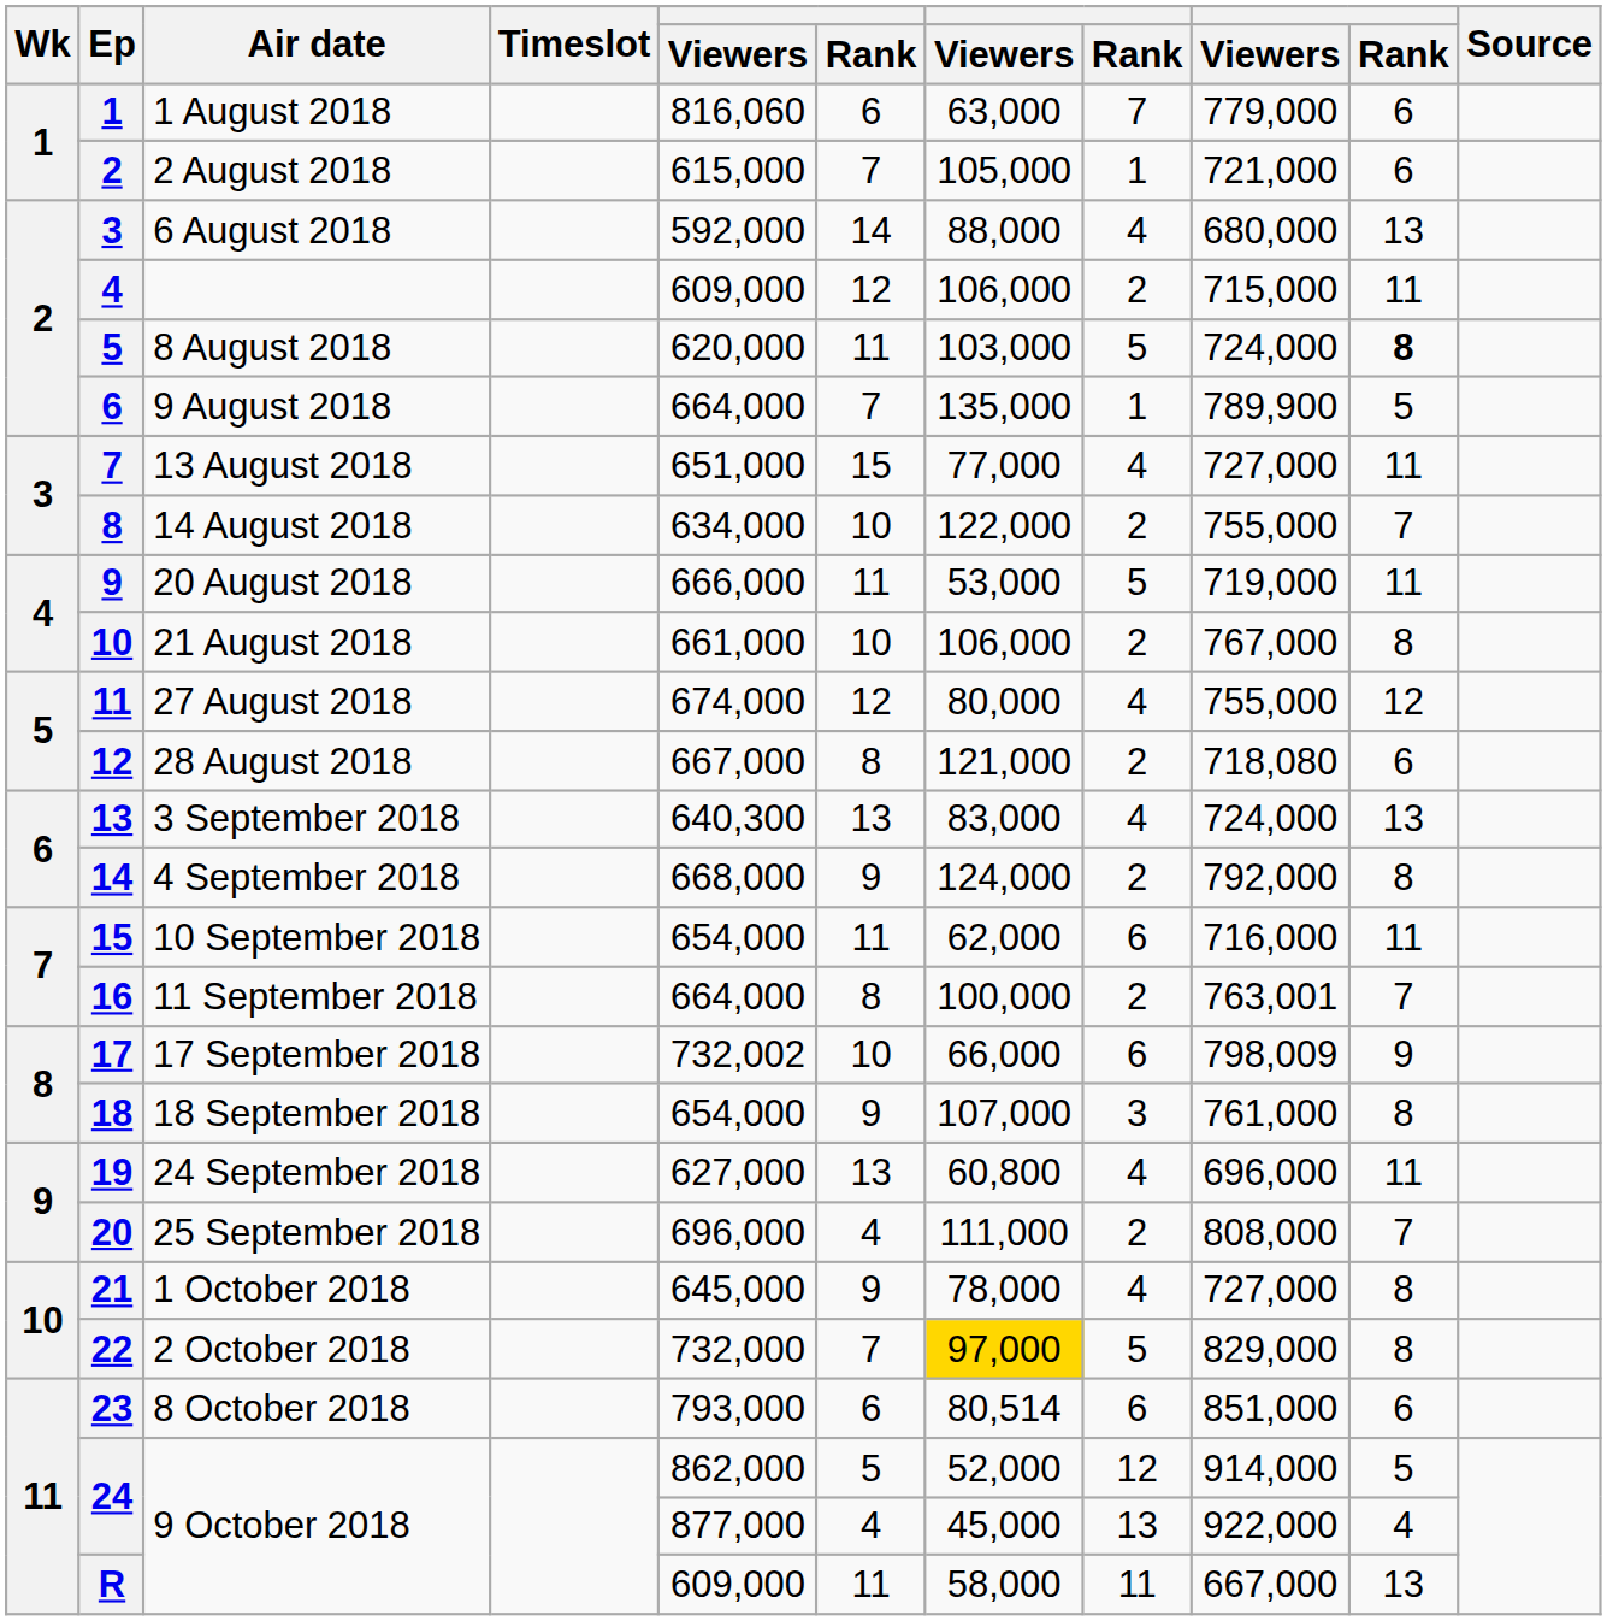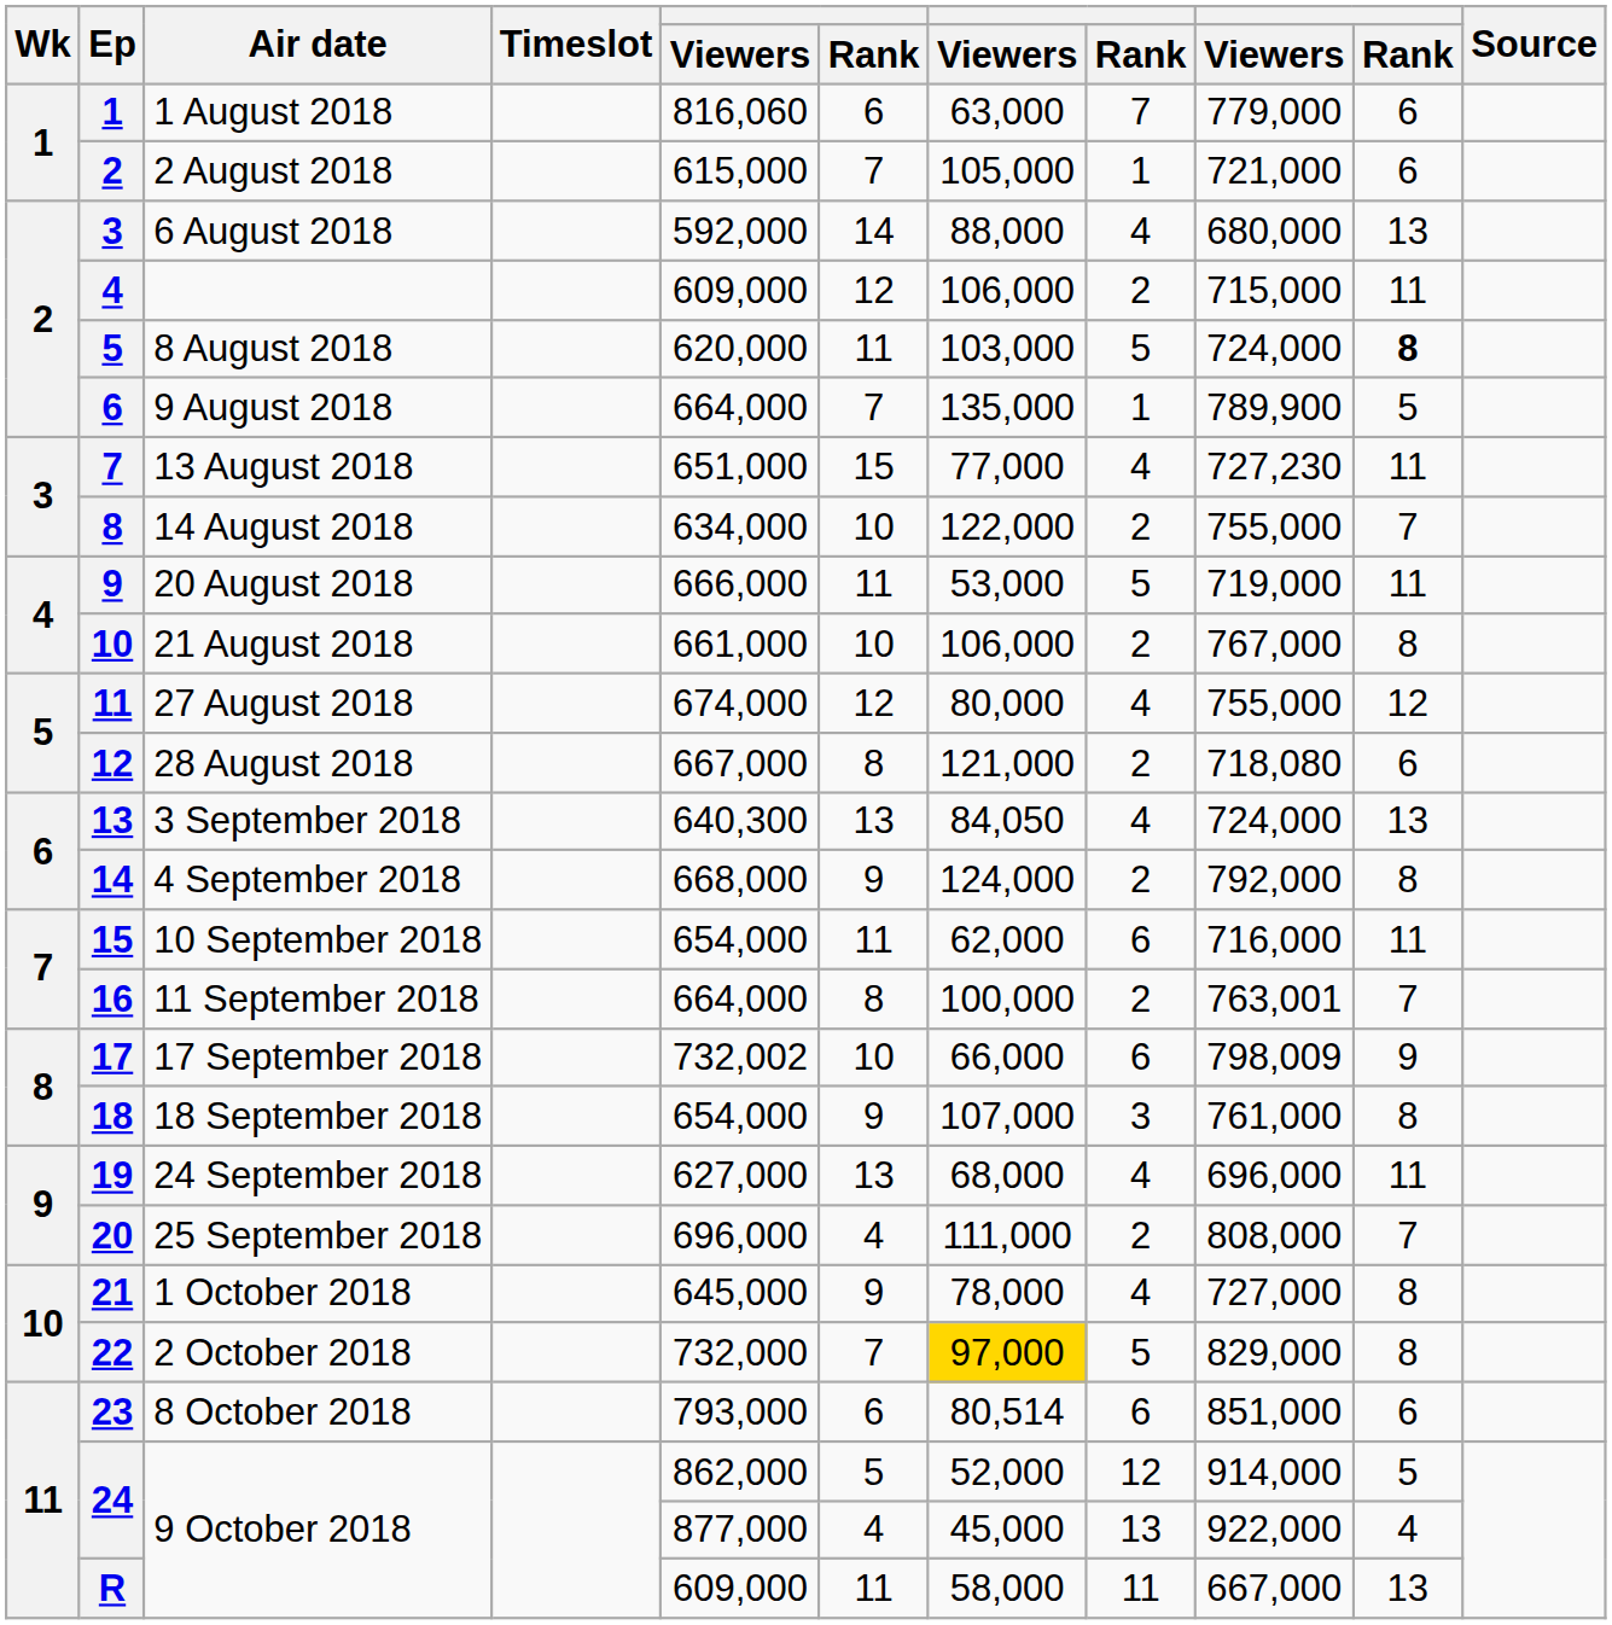 <table class="wikitable nowrap" style="text-align:center; font-size:90%; line-height:16px;">
 <tr>
 <th rowspan="2">Wk</th>
 <th rowspan="2">Ep</th>
 <th rowspan="2" class="unsortable">Air date</th>
 <th rowspan="2" class="unsortable">Timeslot</th>
 <th colspan="2"></th>
 <th colspan="2"></th>
 <th colspan="2"></th>
 <th rowspan="2">Source</th>
 </tr>
 <tr>
 <th>Viewers</th>
 <th>Rank</th>
 <th>Viewers</th>
 <th>Rank</th>
 <th>Viewers</th>
 <th>Rank</th>
 </tr>
 <tr>
 <th rowspan="2">1</th>
 <th><a href='#'>1</a></th>
 <td style="text-align:left">1 August 2018</td>
 <td style="text-align:left"></td>
 <td>816,060</td>
 <td>6</td>
 <td>63,000</td>
 <td>7</td>
 <td>779,000</td>
 <td>6</td>
 <td></td>
 </tr>
 <tr>
 <th><a href='#'>2</a></th>
 <td style="text-align:left">2 August 2018</td>
 <td style="text-align:left"></td>
 <td>615,000</td>
 <td>7</td>
 <td>105,000</td>
 <td>1</td>
 <td>721,000</td>
 <td>6</td>
 <td></td>
 </tr>
 <tr>
 <th rowspan="4">2</th>
 <th><a href='#'>3</a></th>
 <td style="text-align:left">6 August 2018</td>
 <td style="text-align:left"></td>
 <td>592,000</td>
 <td>14</td>
 <td>88,000</td>
 <td>4</td>
 <td>680,000</td>
 <td>13</td>
 <td></td>
 </tr>
 <tr>
 <th><a href='#'>4</a></th>
 <td style="text-align:left"></td>
 <td style="text-align:left"></td>
 <td>609,000</td>
 <td>12</td>
 <td>106,000</td>
 <td>2</td>
 <td>715,000</td>
 <td>11</td>
 <td></td>
 </tr>
 <tr>
 <th><a href='#'>5</a></th>
 <td style="text-align:left">8 August 2018</td>
 <td style="text-align:left"></td>
 <td>620,000</td>
 <td>11</td>
 <td>103,000</td>
 <td>5</td>
 <td>724,000</td>
 <td><strong>8</strong></td>
 <td></td>
 </tr>
 <tr>
 <th><a href='#'>6</a></th>
 <td style="text-align:left">9 August 2018</td>
 <td style="text-align:left"></td>
 <td>664,000</td>
 <td>7</td>
 <td>135,000</td>
 <td>1</td>
 <td>789,900</td>
 <td>5</td>
 <td></td>
 </tr>
 <tr>
 <th rowspan="2">3</th>
 <th><a href='#'>7</a></th>
 <td style="text-align:left">13 August 2018</td>
 <td style="text-align:left"></td>
 <td>651,000</td>
 <td>15</td>
 <td>77,000</td>
 <td>4</td>
-<td>727,000</td>
+<td>727,230</td>
 <td>11</td>
 <td></td>
 </tr>
 <tr>
 <th><a href='#'>8</a></th>
 <td style="text-align:left">14 August 2018</td>
 <td style="text-align:left"></td>
 <td>634,000</td>
 <td>10</td>
 <td>122,000</td>
 <td>2</td>
 <td>755,000</td>
 <td>7</td>
 <td></td>
 </tr>
 <tr>
 <th rowspan="2">4</th>
 <th><a href='#'>9</a></th>
 <td style="text-align:left">20 August 2018</td>
 <td style="text-align:left"></td>
 <td>666,000</td>
 <td>11</td>
 <td>53,000</td>
 <td>5</td>
 <td>719,000</td>
 <td>11</td>
 <td></td>
 </tr>
 <tr>
 <th><a href='#'>10</a></th>
 <td style="text-align:left">21 August 2018</td>
 <td style="text-align:left"></td>
 <td>661,000</td>
 <td>10</td>
 <td>106,000</td>
 <td>2</td>
 <td>767,000</td>
 <td>8</td>
 <td></td>
 </tr>
 <tr>
 <th rowspan="2">5</th>
 <th><a href='#'>11</a></th>
 <td style="text-align:left">27 August 2018</td>
 <td style="text-align:left"></td>
 <td>674,000</td>
 <td>12</td>
 <td>80,000</td>
 <td>4</td>
 <td>755,000</td>
 <td>12</td>
 <td></td>
 </tr>
 <tr>
 <th><a href='#'>12</a></th>
 <td style="text-align:left">28 August 2018</td>
 <td style="text-align:left"></td>
 <td>667,000</td>
 <td>8</td>
 <td>121,000</td>
 <td>2</td>
 <td>718,080</td>
 <td>6</td>
 <td></td>
 </tr>
 <tr>
 <th rowspan="2">6</th>
 <th><a href='#'>13</a></th>
 <td style="text-align:left">3 September 2018</td>
 <td style="text-align:left"></td>
 <td>640,300</td>
 <td>13</td>
-<td>83,000</td>
+<td>84,050</td>
 <td>4</td>
 <td>724,000</td>
 <td>13</td>
 <td></td>
 </tr>
 <tr>
 <th><a href='#'>14</a></th>
 <td style="text-align:left">4 September 2018</td>
 <td style="text-align:left"></td>
 <td>668,000</td>
 <td>9</td>
 <td>124,000</td>
 <td>2</td>
 <td>792,000</td>
 <td>8</td>
 <td></td>
 </tr>
 <tr>
 <th rowspan="2">7</th>
 <th><a href='#'>15</a></th>
 <td style="text-align:left">10 September 2018</td>
 <td style="text-align:left"></td>
 <td>654,000</td>
 <td>11</td>
 <td>62,000</td>
 <td>6</td>
 <td>716,000</td>
 <td>11</td>
 <td></td>
 </tr>
 <tr>
 <th><a href='#'>16</a></th>
 <td style="text-align:left">11 September 2018</td>
 <td style="text-align:left"></td>
 <td>664,000</td>
 <td>8</td>
 <td>100,000</td>
 <td>2</td>
 <td>763,001</td>
 <td>7</td>
 <td></td>
 </tr>
 <tr>
 <th rowspan="2">8</th>
 <th><a href='#'>17</a></th>
 <td style="text-align:left">17 September 2018</td>
 <td style="text-align:left"></td>
 <td>732,002</td>
 <td>10</td>
 <td>66,000</td>
 <td>6</td>
 <td>798,009</td>
 <td>9</td>
 <td></td>
 </tr>
 <tr>
 <th><a href='#'>18</a></th>
 <td style="text-align:left">18 September 2018</td>
 <td style="text-align:left"></td>
 <td>654,000</td>
 <td>9</td>
 <td>107,000</td>
 <td>3</td>
 <td>761,000</td>
 <td>8</td>
 <td></td>
 </tr>
 <tr>
 <th rowspan=2>9</th>
 <th><a href='#'>19</a></th>
 <td style="text-align:left">24 September 2018</td>
 <td style="text-align:left"></td>
 <td>627,000</td>
 <td>13</td>
-<td>60,800</td>
+<td>68,000</td>
 <td>4</td>
 <td>696,000</td>
 <td>11</td>
 <td></td>
 </tr>
 <tr>
 <th><a href='#'>20</a></th>
 <td style="text-align:left">25 September 2018</td>
 <td style="text-align:left"></td>
 <td>696,000</td>
 <td>4</td>
 <td>111,000</td>
 <td>2</td>
 <td>808,000</td>
 <td>7</td>
 <td></td>
 </tr>
 <tr>
 <th rowspan="2">10</th>
 <th><a href='#'>21</a></th>
 <td style="text-align:left">1 October 2018</td>
 <td style="text-align:left"></td>
 <td>645,000</td>
 <td>9</td>
 <td>78,000</td>
 <td>4</td>
 <td>727,000</td>
 <td>8</td>
 <td></td>
 </tr>
 <tr>
 <th><a href='#'>22</a></th>
 <td style="text-align:left">2 October 2018</td>
 <td style="text-align:left"></td>
 <td>732,000</td>
 <td>7</td>
 <td style="background: gold;">97,000</td>
 <td>5</td>
 <td>829,000</td>
 <td>8</td>
 <td></td>
 </tr>
 <tr>
 <th rowspan="4">11</th>
 <th><a href='#'>23</a></th>
 <td style="text-align:left">8 October 2018</td>
 <td style="text-align:left"></td>
 <td>793,000</td>
 <td>6</td>
 <td>80,514</td>
 <td>6</td>
 <td>851,000</td>
 <td>6</td>
 <td></td>
 </tr>
 <tr>
 <th rowspan="2"><a href='#'>24</a></th>
 <td rowspan="3" style="text-align:left">9 October 2018</td>
 <td rowspan="3" style="text-align:left"></td>
 <td>862,000</td>
 <td>5</td>
 <td>52,000</td>
 <td>12</td>
 <td>914,000</td>
 <td>5</td>
 <td rowspan="3"></td>
 </tr>
 <tr>
 <td>877,000</td>
 <td>4</td>
 <td>45,000</td>
 <td>13</td>
 <td>922,000</td>
 <td>4</td>
 </tr>
 <tr>
 <th><a href='#'>R</a></th>
 <td>609,000</td>
 <td>11</td>
 <td>58,000</td>
 <td>11</td>
 <td>667,000</td>
 <td>13</td>
 </tr>
 </table>
